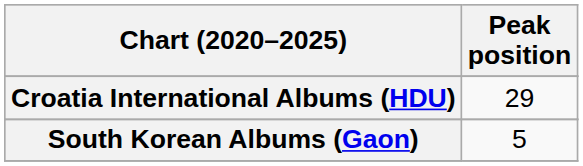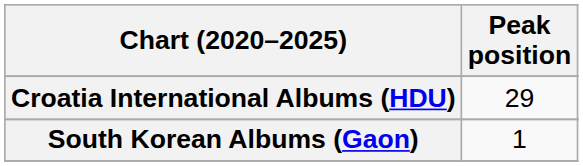 <table class="wikitable sortable plainrowheaders" style="text-align:center">
 <tr>
 <th scope="col">Chart (2020–2025)</th>
 <th scope="col">Peak<br>position</th>
 </tr>
 <tr>
 </tr>
 <tr>
 </tr>
 <tr>
 <th scope="row">Croatia International Albums (<a href='#'>HDU</a>)</th>
 <td>29</td>
 </tr>
 <tr>
 </tr>
 <tr>
 </tr>
 <tr>
 </tr>
 <tr>
 <th scope="row">South Korean Albums (<a href='#'>Gaon</a>)</th>
-<td>5</td>
+<td>1</td>
 </tr>
 <tr>
 </tr>
 </table>
